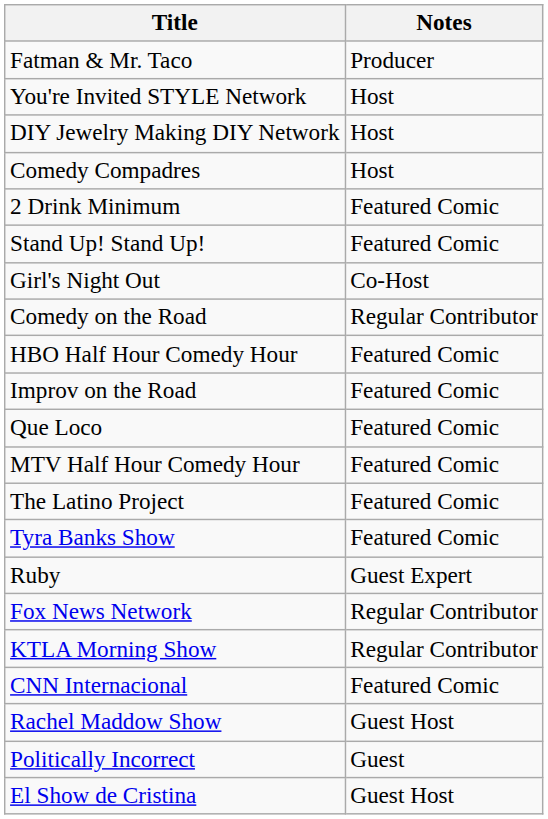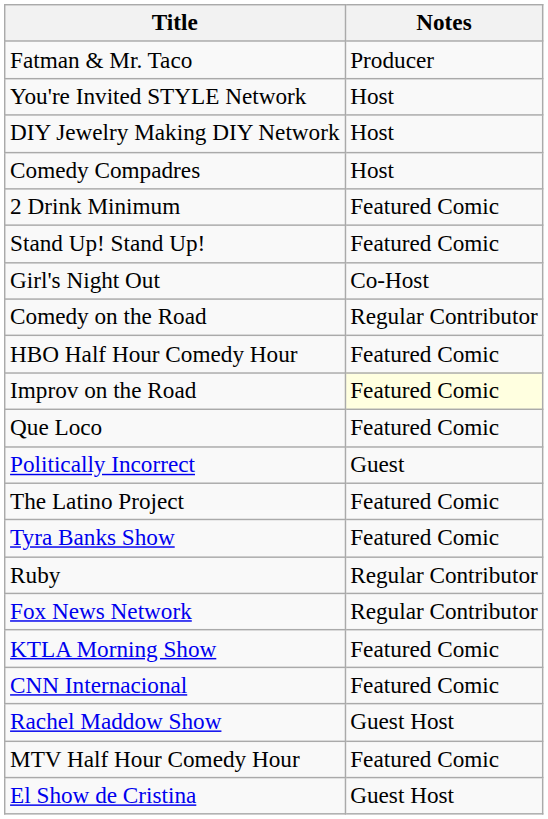 <table class="wikitable">
 <tr>
 <th>Title</th>
 <th>Notes</th>
 </tr>
 <tr>
 <td>Fatman & Mr. Taco</td>
 <td>Producer</td>
 </tr>
 <tr>
 <td>You're Invited STYLE Network</td>
 <td>Host</td>
 </tr>
 <tr>
 <td>DIY Jewelry Making DIY Network</td>
 <td>Host</td>
 </tr>
 <tr>
 <td>Comedy Compadres</td>
 <td>Host</td>
 </tr>
 <tr>
 <td>2 Drink Minimum</td>
 <td>Featured Comic</td>
 </tr>
 <tr>
 <td>Stand Up! Stand Up!</td>
 <td>Featured Comic</td>
 </tr>
 <tr>
 <td>Girl's Night Out</td>
 <td>Co-Host</td>
 </tr>
 <tr>
 <td>Comedy on the Road</td>
 <td>Regular Contributor</td>
 </tr>
 <tr>
 <td>HBO Half Hour Comedy Hour</td>
 <td>Featured Comic</td>
 </tr>
 <tr>
 <td>Improv on the Road</td>
-<td>Featured Comic</td>
+<td style="background: lightyellow;">Featured Comic</td>
 </tr>
 <tr>
 <td>Que Loco</td>
 <td>Featured Comic</td>
 </tr>
 <tr>
-<td>MTV Half Hour Comedy Hour</td>
-<td>Featured Comic</td>
+<td><a href='#'>Politically Incorrect</a></td>
+<td>Guest</td>
 </tr>
 <tr>
 <td>The Latino Project</td>
 <td>Featured Comic</td>
 </tr>
 <tr>
 <td><a href='#'>Tyra Banks Show</a></td>
 <td>Featured Comic</td>
 </tr>
 <tr>
 <td>Ruby</td>
-<td>Guest Expert</td>
+<td>Regular Contributor</td>
 </tr>
 <tr>
 <td><a href='#'>Fox News Network</a></td>
 <td>Regular Contributor</td>
 </tr>
 <tr>
 <td><a href='#'>KTLA Morning Show</a></td>
-<td>Regular Contributor</td>
+<td>Featured Comic</td>
 </tr>
 <tr>
 <td><a href='#'>CNN Internacional</a></td>
 <td>Featured Comic</td>
 </tr>
 <tr>
 <td><a href='#'>Rachel Maddow Show</a></td>
 <td>Guest Host</td>
 </tr>
 <tr>
-<td><a href='#'>Politically Incorrect</a></td>
-<td>Guest</td>
+<td>MTV Half Hour Comedy Hour</td>
+<td>Featured Comic</td>
 </tr>
 <tr>
 <td><a href='#'>El Show de Cristina</a></td>
 <td>Guest Host</td>
 </tr>
 </table>
